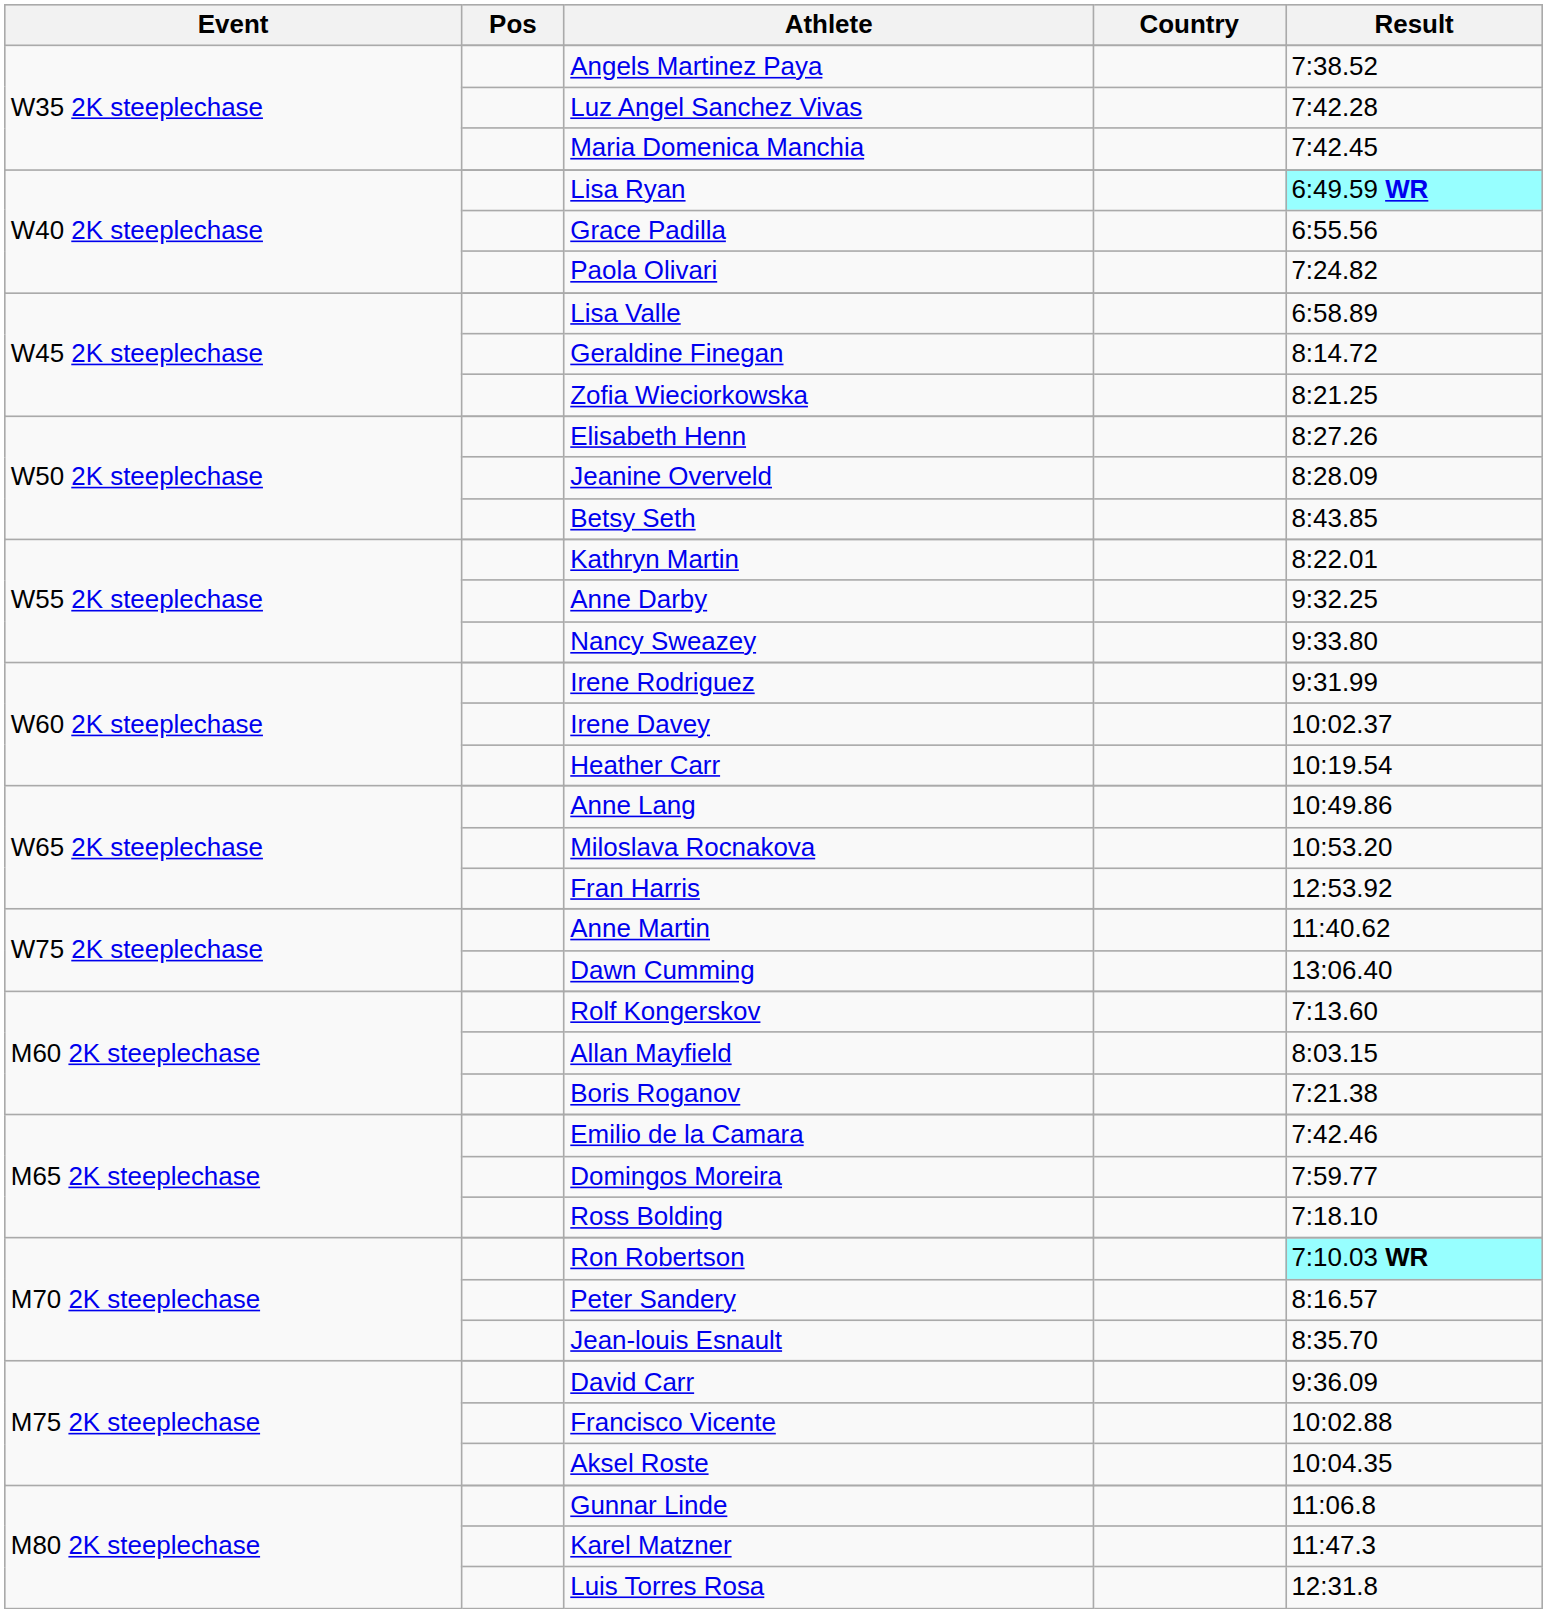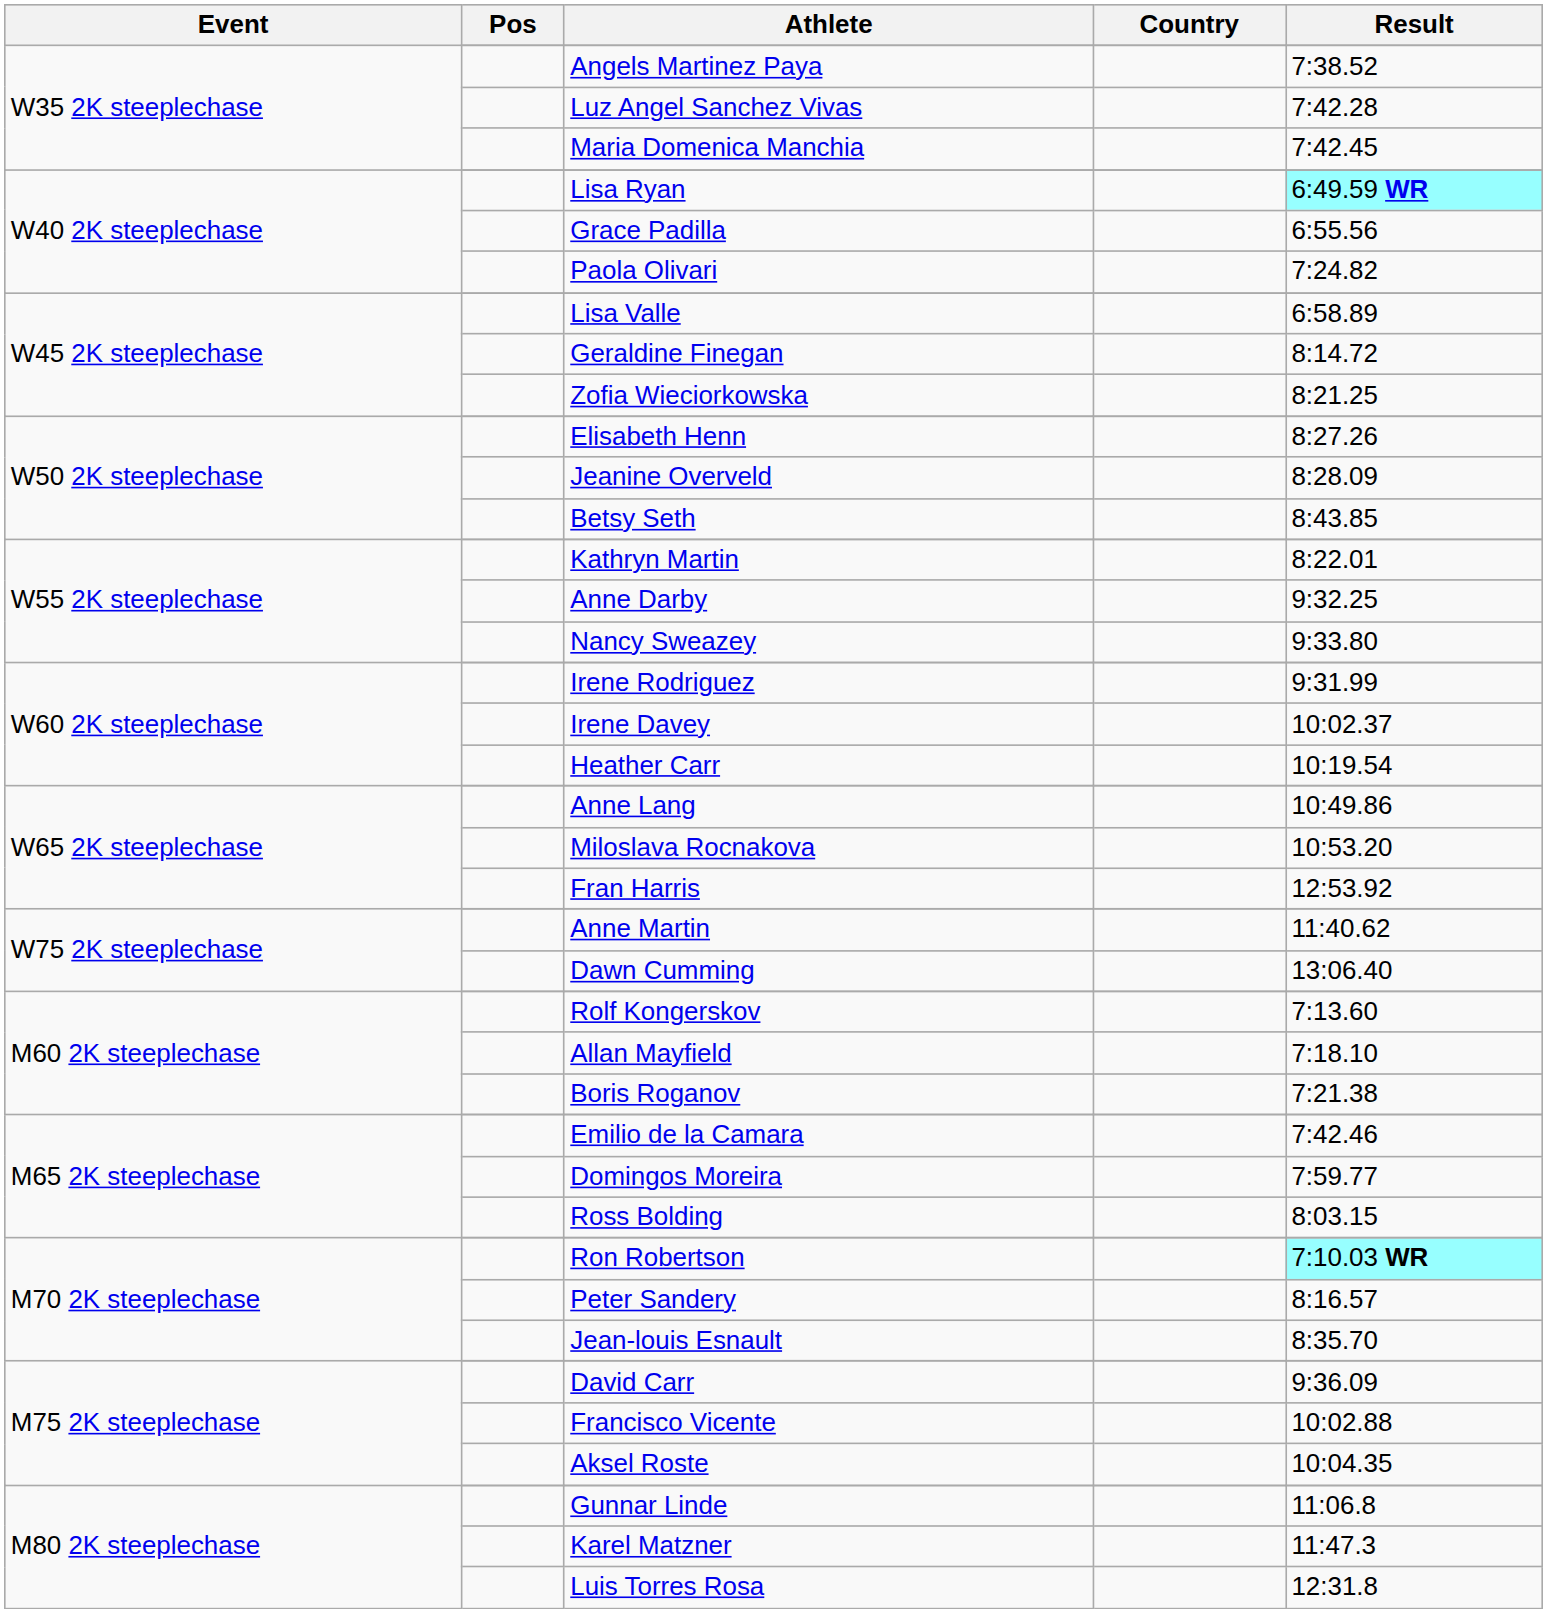 <table class="wikitable" style="width:60%;">
 <tr>
 <th>Event</th>
 <th>Pos</th>
 <th>Athlete</th>
 <th>Country</th>
 <th>Result</th>
 </tr>
 <tr>
 <td rowspan="4">W35 <a href='#'>2K steeplechase</a></td>
 </tr>
 <tr>
 <td align=center></td>
 <td align=left><a href='#'>Angels Martinez Paya</a></td>
 <td align=left></td>
 <td>7:38.52</td>
 </tr>
 <tr>
 <td align=center></td>
 <td align=left><a href='#'>Luz Angel Sanchez Vivas</a></td>
 <td align=left></td>
 <td>7:42.28</td>
 </tr>
 <tr>
 <td align=center></td>
 <td align=left><a href='#'>Maria Domenica Manchia</a></td>
 <td align=left></td>
 <td>7:42.45</td>
 </tr>
 <tr>
 <td rowspan="4">W40 <a href='#'>2K steeplechase</a></td>
 </tr>
 <tr>
 <td align=center></td>
 <td align=left><a href='#'>Lisa Ryan</a></td>
 <td align=left></td>
 <td bgcolor=#97ffff>6:49.59 <strong><a href='#'>WR</a></strong></td>
 </tr>
 <tr>
 <td align=center></td>
 <td align=left><a href='#'>Grace Padilla</a></td>
 <td align=left></td>
 <td>6:55.56</td>
 </tr>
 <tr>
 <td align=center></td>
 <td align=left><a href='#'>Paola Olivari</a></td>
 <td align=left></td>
 <td>7:24.82</td>
 </tr>
 <tr>
 <td rowspan="4">W45 <a href='#'>2K steeplechase</a></td>
 </tr>
 <tr>
 <td align=center></td>
 <td align=left><a href='#'>Lisa Valle</a></td>
 <td align=left></td>
 <td>6:58.89</td>
 </tr>
 <tr>
 <td align=center></td>
 <td align=left><a href='#'>Geraldine Finegan</a></td>
 <td align=left></td>
 <td>8:14.72</td>
 </tr>
 <tr>
 <td align=center></td>
 <td align=left><a href='#'>Zofia Wieciorkowska</a></td>
 <td align=left></td>
 <td>8:21.25</td>
 </tr>
 <tr>
 <td rowspan="4">W50 <a href='#'>2K steeplechase</a></td>
 </tr>
 <tr>
 <td align=center></td>
 <td align=left><a href='#'>Elisabeth Henn</a></td>
 <td align=left></td>
 <td>8:27.26</td>
 </tr>
 <tr>
 <td align=center></td>
 <td align=left><a href='#'>Jeanine Overveld</a></td>
 <td align=left></td>
 <td>8:28.09</td>
 </tr>
 <tr>
 <td align=center></td>
 <td align=left><a href='#'>Betsy Seth</a></td>
 <td align=left></td>
 <td>8:43.85</td>
 </tr>
 <tr>
 <td rowspan="4">W55 <a href='#'>2K steeplechase</a></td>
 </tr>
 <tr>
 <td align=center></td>
 <td align=left><a href='#'>Kathryn Martin</a></td>
 <td align=left></td>
 <td>8:22.01</td>
 </tr>
 <tr>
 <td align=center></td>
 <td align=left><a href='#'>Anne Darby</a></td>
 <td align=left></td>
 <td>9:32.25</td>
 </tr>
 <tr>
 <td align=center></td>
 <td align=left><a href='#'>Nancy Sweazey</a></td>
 <td align=left></td>
 <td>9:33.80</td>
 </tr>
 <tr>
 <td rowspan="4">W60 <a href='#'>2K steeplechase</a></td>
 </tr>
 <tr>
 <td align=center></td>
 <td align=left><a href='#'>Irene Rodriguez</a></td>
 <td align=left></td>
 <td>9:31.99</td>
 </tr>
 <tr>
 <td align=center></td>
 <td align=left><a href='#'>Irene Davey</a></td>
 <td align=left></td>
 <td>10:02.37</td>
 </tr>
 <tr>
 <td align=center></td>
 <td align=left><a href='#'>Heather Carr</a></td>
 <td align=left></td>
 <td>10:19.54</td>
 </tr>
 <tr>
 <td rowspan="4">W65 <a href='#'>2K steeplechase</a></td>
 </tr>
 <tr>
 <td align=center></td>
 <td align=left><a href='#'>Anne Lang</a></td>
 <td align=left></td>
 <td>10:49.86</td>
 </tr>
 <tr>
 <td align=center></td>
 <td align=left><a href='#'>Miloslava Rocnakova</a></td>
 <td align=left></td>
 <td>10:53.20</td>
 </tr>
 <tr>
 <td align=center></td>
 <td align=left><a href='#'>Fran Harris</a></td>
 <td align=left></td>
 <td>12:53.92</td>
 </tr>
 <tr>
 <td rowspan="3">W75 <a href='#'>2K steeplechase</a></td>
 </tr>
 <tr>
 <td align=center></td>
 <td align=left><a href='#'>Anne Martin</a></td>
 <td align=left></td>
 <td>11:40.62</td>
 </tr>
 <tr>
 <td align=center></td>
 <td align=left><a href='#'>Dawn Cumming</a></td>
 <td align=left></td>
 <td>13:06.40</td>
 </tr>
 <tr>
 <td rowspan="4">M60 <a href='#'>2K steeplechase</a></td>
 </tr>
 <tr>
 <td align=center></td>
 <td align=left><a href='#'>Rolf Kongerskov</a></td>
 <td align=left></td>
 <td>7:13.60</td>
 </tr>
 <tr>
 <td align=center></td>
 <td align=left><a href='#'>Allan Mayfield</a></td>
 <td align=left></td>
-<td>8:03.15</td>
+<td>7:18.10</td>
 </tr>
 <tr>
 <td align=center></td>
 <td align=left><a href='#'>Boris Roganov</a></td>
 <td align=left></td>
 <td>7:21.38</td>
 </tr>
 <tr>
 <td rowspan="4">M65 <a href='#'>2K steeplechase</a></td>
 </tr>
 <tr>
 <td align=center></td>
 <td align=left><a href='#'>Emilio de la Camara</a></td>
 <td align=left></td>
 <td>7:42.46</td>
 </tr>
 <tr>
 <td align=center></td>
 <td align=left><a href='#'>Domingos Moreira</a></td>
 <td align=left></td>
 <td>7:59.77</td>
 </tr>
 <tr>
 <td align=center></td>
 <td align=left><a href='#'>Ross Bolding</a></td>
 <td align=left></td>
-<td>7:18.10</td>
+<td>8:03.15</td>
 </tr>
 <tr>
 <td rowspan="4">M70 <a href='#'>2K steeplechase</a></td>
 </tr>
 <tr>
 <td align=center></td>
 <td align=left><a href='#'>Ron Robertson</a></td>
 <td align=left></td>
 <td bgcolor=#97ffff>7:10.03 <strong>WR</strong></td>
 </tr>
 <tr>
 <td align=center></td>
 <td align=left><a href='#'>Peter Sandery</a></td>
 <td align=left></td>
 <td>8:16.57</td>
 </tr>
 <tr>
 <td align=center></td>
 <td align=left><a href='#'>Jean-louis Esnault</a></td>
 <td align=left></td>
 <td>8:35.70</td>
 </tr>
 <tr>
 <td rowspan="4">M75 <a href='#'>2K steeplechase</a></td>
 </tr>
 <tr>
 <td align=center></td>
 <td align=left><a href='#'>David Carr</a></td>
 <td align=left></td>
 <td>9:36.09</td>
 </tr>
 <tr>
 <td align=center></td>
 <td align=left><a href='#'>Francisco Vicente</a></td>
 <td align=left></td>
 <td>10:02.88</td>
 </tr>
 <tr>
 <td align=center></td>
 <td align=left><a href='#'>Aksel Roste</a></td>
 <td align=left></td>
 <td>10:04.35</td>
 </tr>
 <tr>
 <td rowspan="4">M80 <a href='#'>2K steeplechase</a></td>
 </tr>
 <tr>
 <td align=center></td>
 <td align=left><a href='#'>Gunnar Linde</a></td>
 <td align=left></td>
 <td>11:06.8</td>
 </tr>
 <tr>
 <td align=center></td>
 <td align=left><a href='#'>Karel Matzner</a></td>
 <td align=left></td>
 <td>11:47.3</td>
 </tr>
 <tr>
 <td align=center></td>
 <td align=left><a href='#'>Luis Torres Rosa</a></td>
 <td align=left></td>
 <td>12:31.8</td>
 </tr>
 </table>
